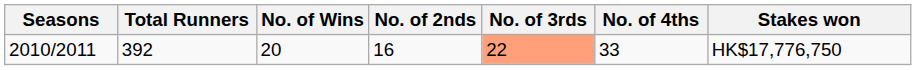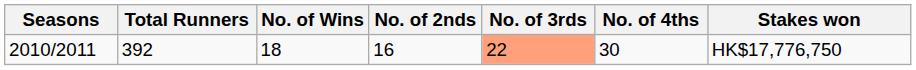 <table class="wikitable sortable" style="font-size:90%;">
 <tr>
 <th width="80px">Seasons</th>
 <th width="100px">Total Runners</th>
 <th width="80px">No. of Wins</th>
 <th width="80px">No. of 2nds</th>
 <th width="80px">No. of 3rds</th>
 <th width="80px">No. of 4ths</th>
 <th width="150px">Stakes won</th>
 </tr>
 <tr>
 <td>2010/2011</td>
 <td>392</td>
-<td>20</td>
+<td>18</td>
 <td>16</td>
 <td style="background: lightsalmon;">22</td>
-<td>33</td>
+<td>30</td>
 <td>HK$17,776,750</td>
 </tr>
 </table>
